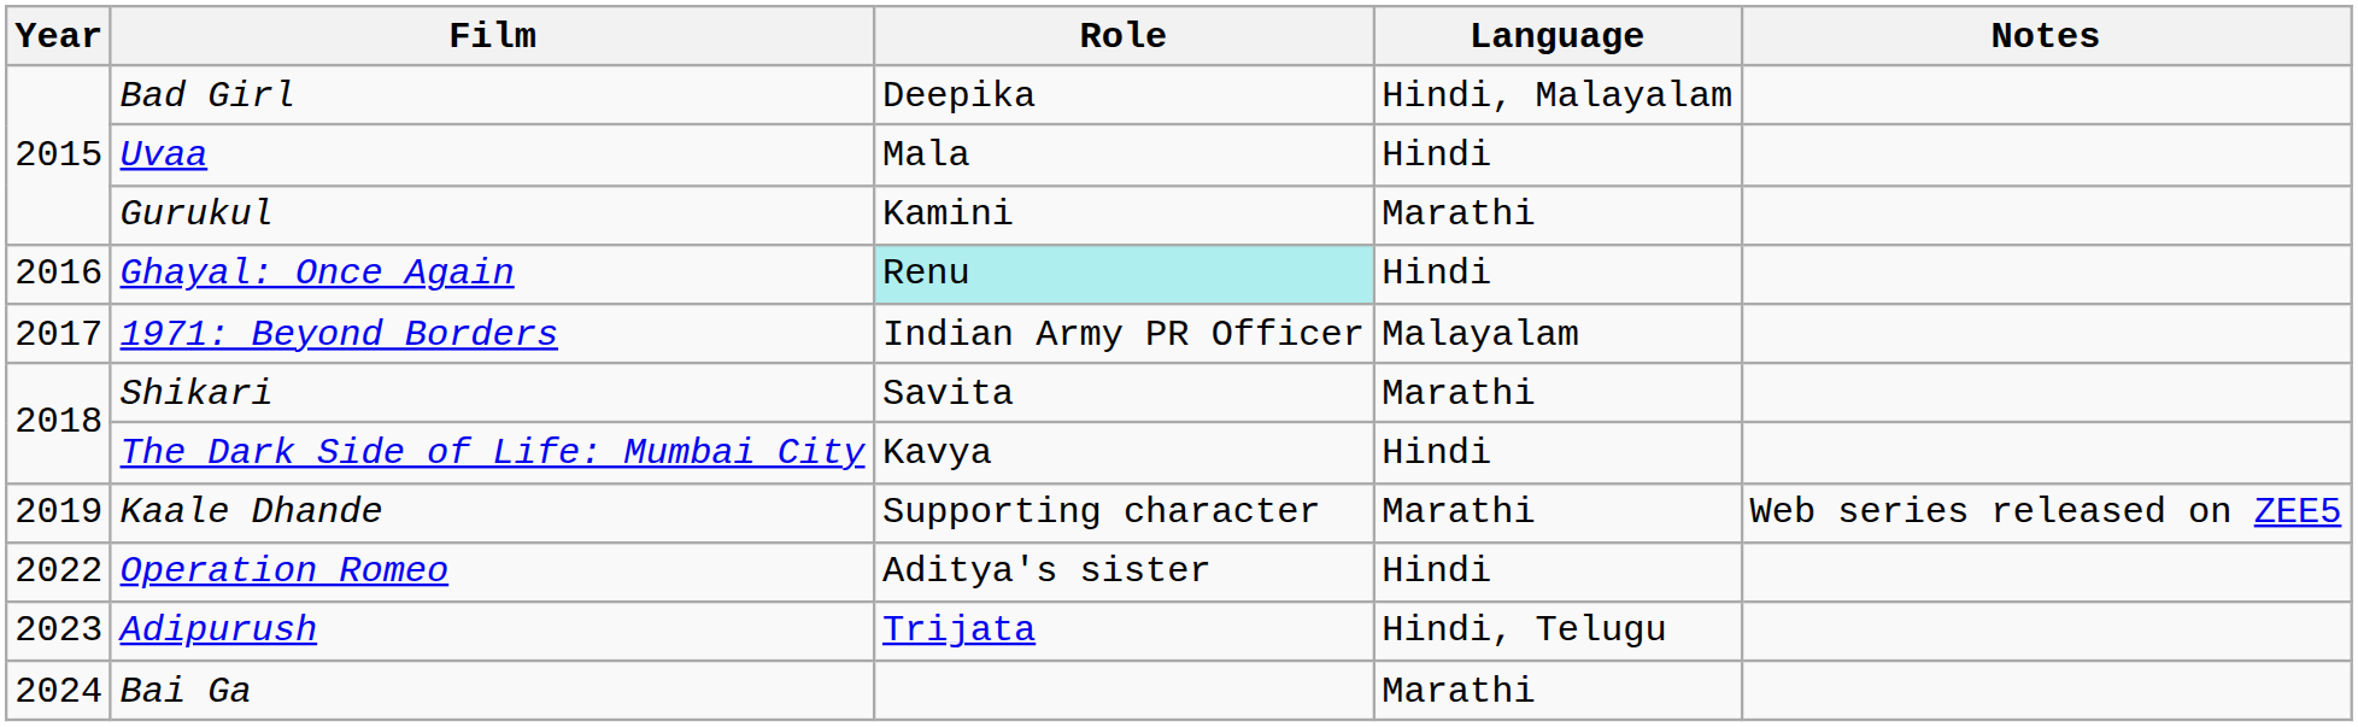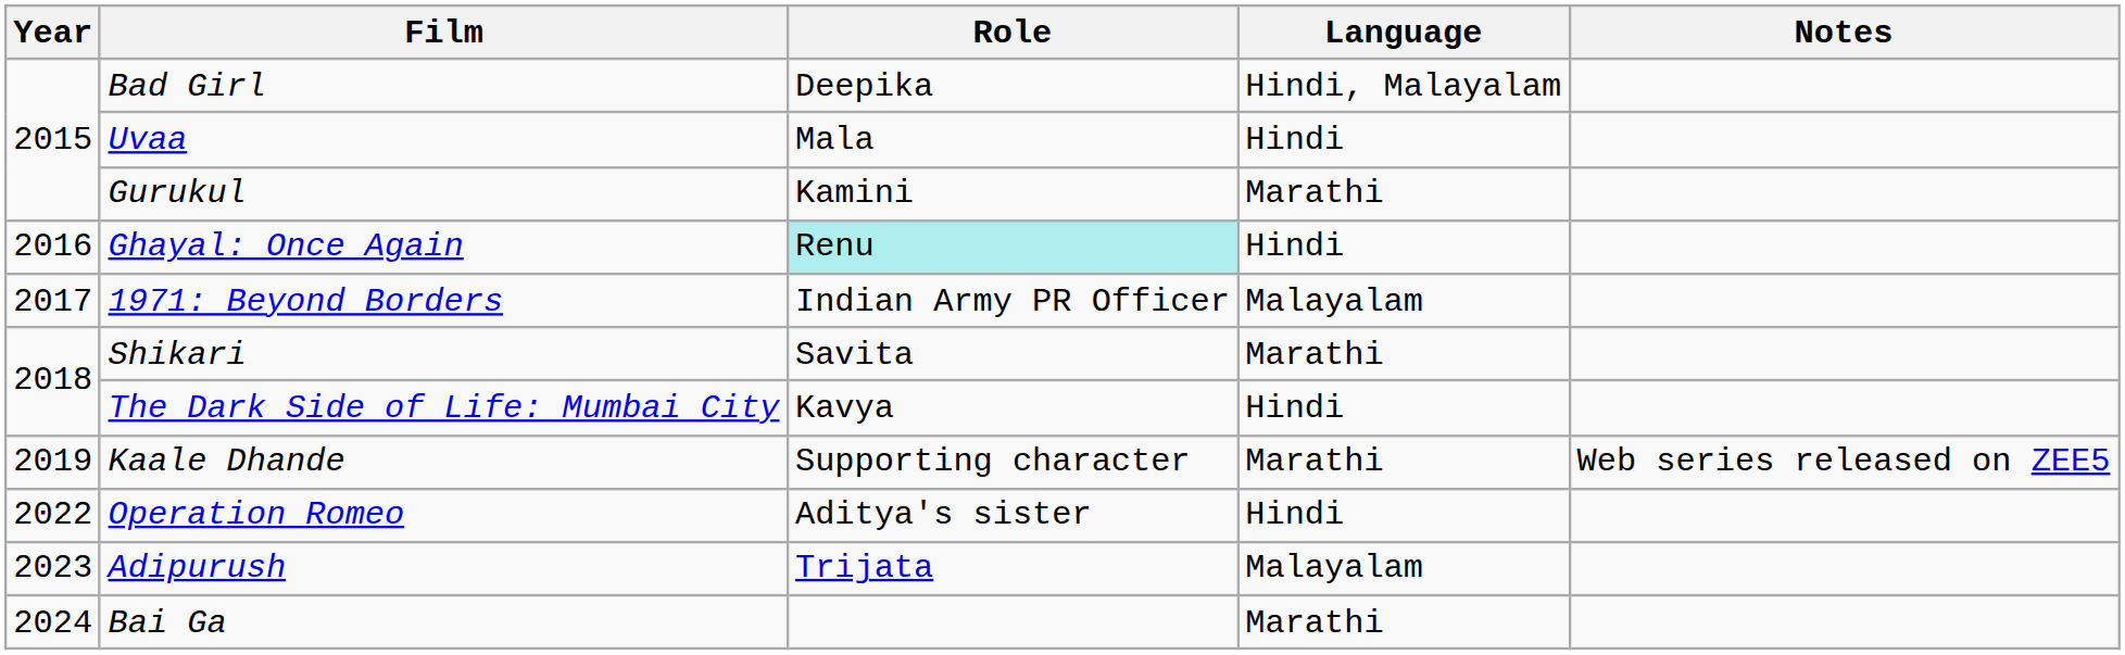 <table class="wikitable">
 <tr>
 <th>Year</th>
 <th>Film</th>
 <th>Role</th>
 <th>Language</th>
 <th>Notes</th>
 </tr>
 <tr>
 <td rowspan="3">2015</td>
 <td><em>Bad Girl</em></td>
 <td>Deepika</td>
 <td>Hindi, Malayalam</td>
 <td></td>
 </tr>
 <tr>
 <td><em><a href='#'>Uvaa</a></em></td>
 <td>Mala</td>
 <td>Hindi</td>
 <td></td>
 </tr>
 <tr>
 <td><em>Gurukul</em></td>
 <td>Kamini</td>
 <td>Marathi</td>
 <td></td>
 </tr>
 <tr>
 <td>2016</td>
 <td><em><a href='#'>Ghayal: Once Again</a></em></td>
 <td style="background: paleturquoise;">Renu</td>
 <td>Hindi</td>
 <td></td>
 </tr>
 <tr>
 <td>2017</td>
 <td><em><a href='#'>1971: Beyond Borders</a></em></td>
 <td>Indian Army PR Officer</td>
 <td>Malayalam</td>
 <td></td>
 </tr>
 <tr>
 <td rowspan="2">2018</td>
 <td><em>Shikari</em></td>
 <td>Savita</td>
 <td>Marathi</td>
 <td></td>
 </tr>
 <tr>
 <td><em><a href='#'>The Dark Side of Life: Mumbai City</a></em></td>
 <td>Kavya</td>
 <td>Hindi</td>
 <td></td>
 </tr>
 <tr>
 <td>2019</td>
 <td><em>Kaale Dhande</em></td>
 <td>Supporting character</td>
 <td>Marathi</td>
 <td>Web series released on <a href='#'>ZEE5</a></td>
 </tr>
 <tr>
 <td>2022</td>
 <td><em><a href='#'>Operation Romeo</a></em></td>
 <td>Aditya's sister</td>
 <td>Hindi</td>
 <td></td>
 </tr>
 <tr>
 <td>2023</td>
 <td><em><a href='#'>Adipurush</a></em></td>
 <td><a href='#'>Trijata</a></td>
-<td>Hindi, Telugu</td>
+<td>Malayalam</td>
 <td></td>
 </tr>
 <tr>
 <td>2024</td>
 <td><em>Bai Ga</em></td>
 <td></td>
 <td>Marathi</td>
 <td></td>
 </tr>
 </table>
